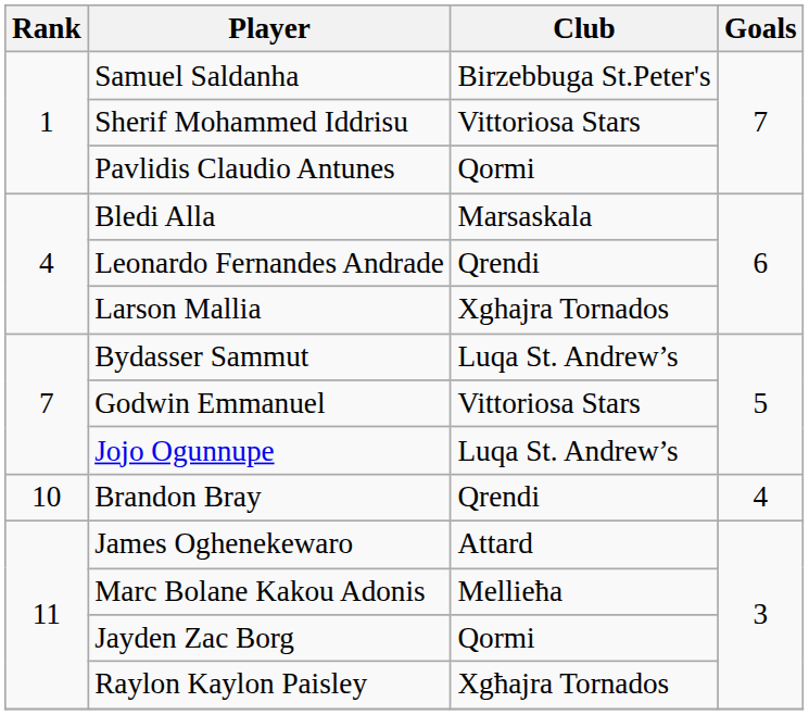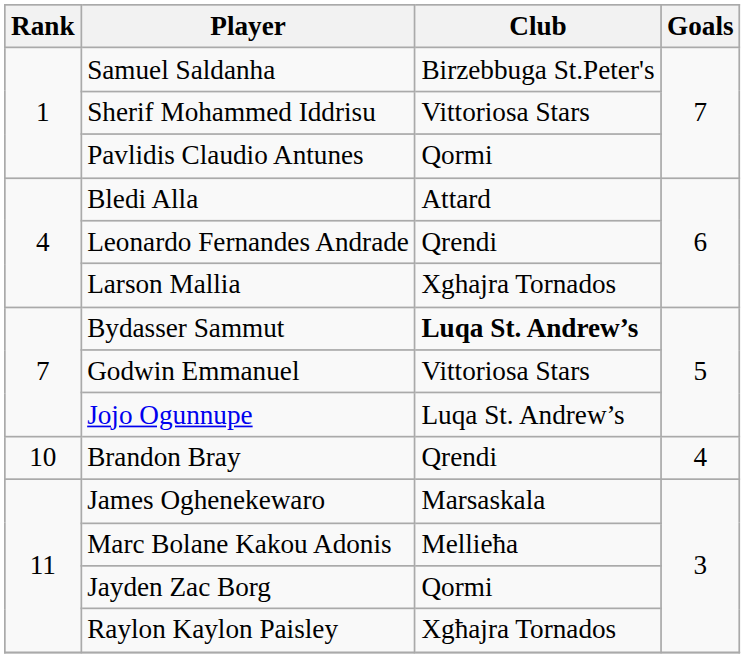 <table class="wikitable">
 <tr>
 <th>Rank</th>
 <th>Player</th>
 <th>Club</th>
 <th>Goals</th>
 </tr>
 <tr>
 <td align="center"rowspan="3">1</td>
 <td> Samuel Saldanha</td>
 <td>Birzebbuga St.Peter's</td>
 <td align="center"rowspan="3">7</td>
 </tr>
 <tr>
 <td> Sherif Mohammed Iddrisu</td>
 <td>Vittoriosa Stars</td>
 </tr>
 <tr>
 <td> Pavlidis Claudio Antunes</td>
 <td>Qormi</td>
 </tr>
 <tr>
 <td align="center"rowspan="3">4</td>
 <td> Bledi Alla</td>
-<td>Marsaskala</td>
+<td>Attard</td>
 <td align="center"rowspan="3">6</td>
 </tr>
 <tr>
 <td> Leonardo Fernandes Andrade</td>
 <td>Qrendi</td>
 </tr>
 <tr>
 <td> Larson Mallia</td>
 <td>Xghajra Tornados</td>
 </tr>
 <tr>
 <td align="center"rowspan="3">7</td>
 <td> Bydasser Sammut</td>
-<td>Luqa St. Andrew’s</td>
+<td><strong>Luqa St. Andrew’s</strong></td>
 <td align="center"rowspan="3">5</td>
 </tr>
 <tr>
 <td> Godwin Emmanuel</td>
 <td>Vittoriosa Stars</td>
 </tr>
 <tr>
 <td> <a href='#'>Jojo Ogunnupe</a></td>
 <td>Luqa St. Andrew’s</td>
 </tr>
 <tr>
 <td align="center"rowspan="1">10</td>
 <td> Brandon Bray</td>
 <td>Qrendi</td>
 <td align="center"rowspan="1">4</td>
 </tr>
 <tr>
 <td align="center"rowspan="4">11</td>
 <td> James Oghenekewaro</td>
-<td>Attard</td>
+<td>Marsaskala</td>
 <td align="center"rowspan="4">3</td>
 </tr>
 <tr>
 <td> Marc Bolane Kakou Adonis</td>
 <td>Mellieħa</td>
 </tr>
 <tr>
 <td> Jayden Zac Borg</td>
 <td>Qormi</td>
 </tr>
 <tr>
 <td> Raylon Kaylon Paisley</td>
 <td>Xgħajra Tornados</td>
 </tr>
 <tr>
 </tr>
 </table>
